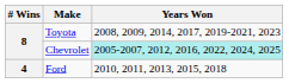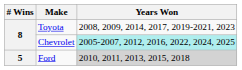 <table class="wikitable" style="font-size: 95%;">
 <tr>
 <th># Wins</th>
 <th>Make</th>
 <th>Years Won</th>
 </tr>
 <tr>
 <th rowspan="2">8</th>
 <td> <a href='#'>Toyota</a></td>
 <td>2008, 2009, 2014, 2017, 2019-2021, 2023</td>
 </tr>
 <tr>
 <td> <a href='#'>Chevrolet</a></td>
 <td style="background: paleturquoise;">2005-2007, 2012, 2016, 2022, 2024, 2025</td>
 </tr>
 <tr>
-<th>4</th>
+<th>5</th>
 <td> <a href='#'>Ford</a></td>
-<td>2010, 2011, 2013, 2015, 2018</td>
+<td style="background: lightgrey;">2010, 2011, 2013, 2015, 2018</td>
 </tr>
 </table>
